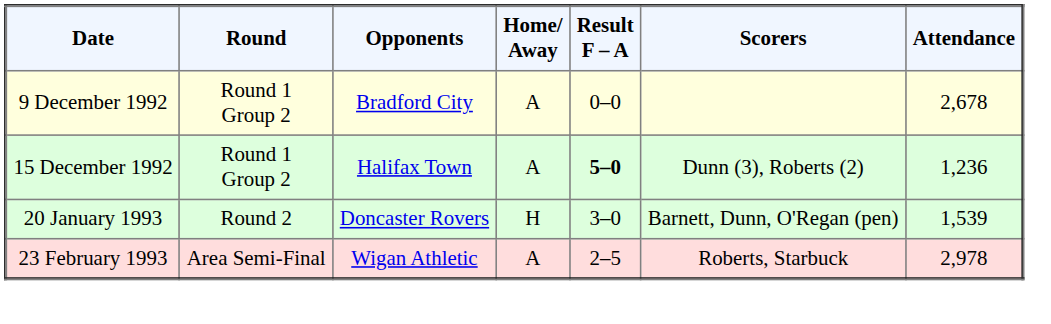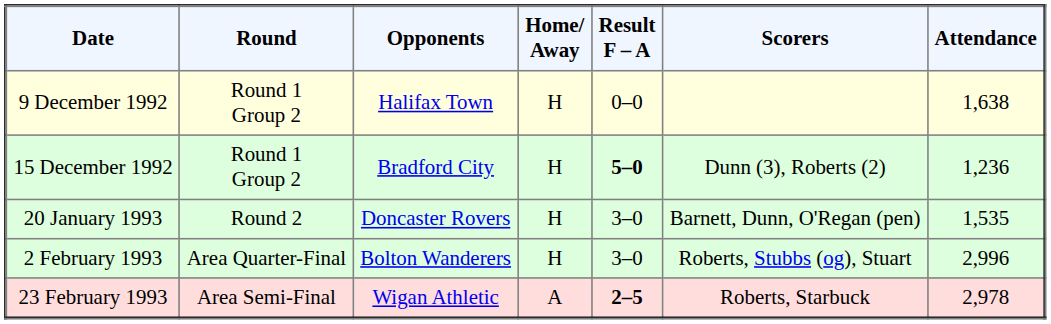 <table border="2" cellpadding="4" style="border-collapse:collapse; text-align:center; font-size:smaller;">
 <tr style="background:#f0f6ff;">
 <th><strong>Date</strong></th>
 <th><strong>Round</strong></th>
 <th><strong>Opponents</strong></th>
 <th><strong>Home/<br>Away</strong></th>
 <th><strong>Result<br>F – A</strong></th>
 <th><strong>Scorers</strong></th>
 <th><strong>Attendance</strong></th>
 </tr>
 <tr bgcolor="#ffffdd">
 <td>9 December 1992</td>
 <td>Round 1<br>Group 2</td>
-<td><a href='#'>Bradford City</a></td>
-<td>A</td>
+<td><a href='#'>Halifax Town</a></td>
+<td>H</td>
 <td>0–0</td>
 <td></td>
-<td>2,678</td>
+<td>1,638</td>
 </tr>
 <tr bgcolor="#ddffdd">
 <td>15 December 1992</td>
 <td>Round 1<br>Group 2</td>
-<td><a href='#'>Halifax Town</a></td>
-<td>A</td>
+<td><a href='#'>Bradford City</a></td>
+<td>H</td>
 <td><strong>5–0</strong></td>
 <td>Dunn (3), Roberts (2)</td>
 <td>1,236</td>
 </tr>
 <tr bgcolor="#ddffdd">
 <td>20 January 1993</td>
 <td>Round 2</td>
 <td><a href='#'>Doncaster Rovers</a></td>
 <td>H</td>
 <td>3–0</td>
 <td>Barnett, Dunn, O'Regan (pen)</td>
-<td>1,539</td>
+<td>1,535</td>
+</tr>
+<tr bgcolor="#ddffdd">
+<td>2 February 1993</td>
+<td>Area Quarter-Final</td>
+<td><a href='#'>Bolton Wanderers</a></td>
+<td>H</td>
+<td>3–0</td>
+<td>Roberts, <a href='#'>Stubbs</a> (<a href='#'>og</a>), Stuart</td>
+<td>2,996</td>
 </tr>
 <tr bgcolor="#ffdddd">
 <td>23 February 1993</td>
 <td>Area Semi-Final</td>
 <td><a href='#'>Wigan Athletic</a></td>
 <td>A</td>
-<td>2–5</td>
+<td><strong>2–5</strong></td>
 <td>Roberts, Starbuck</td>
 <td>2,978</td>
 </tr>
 </table>
